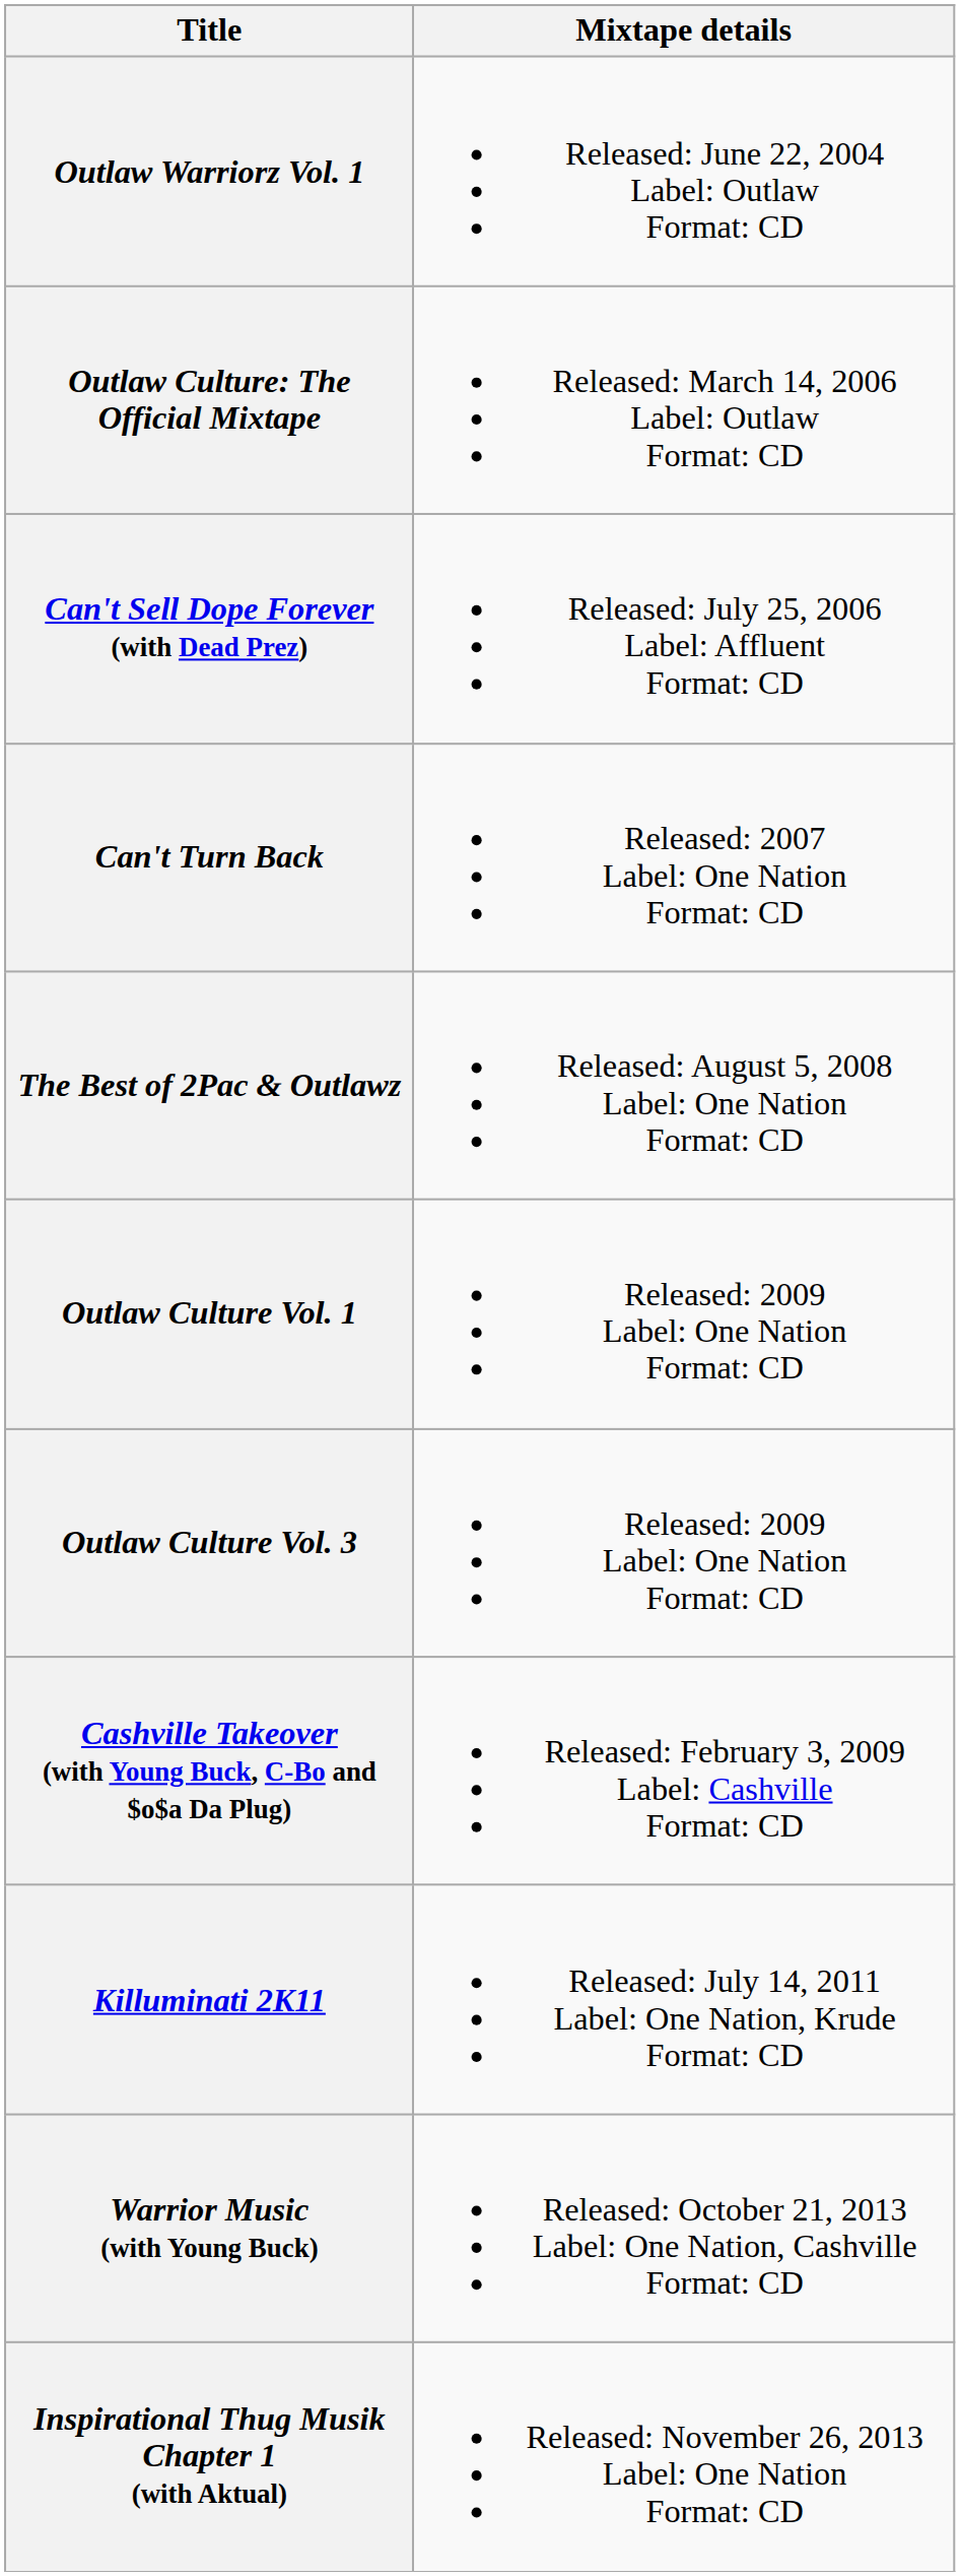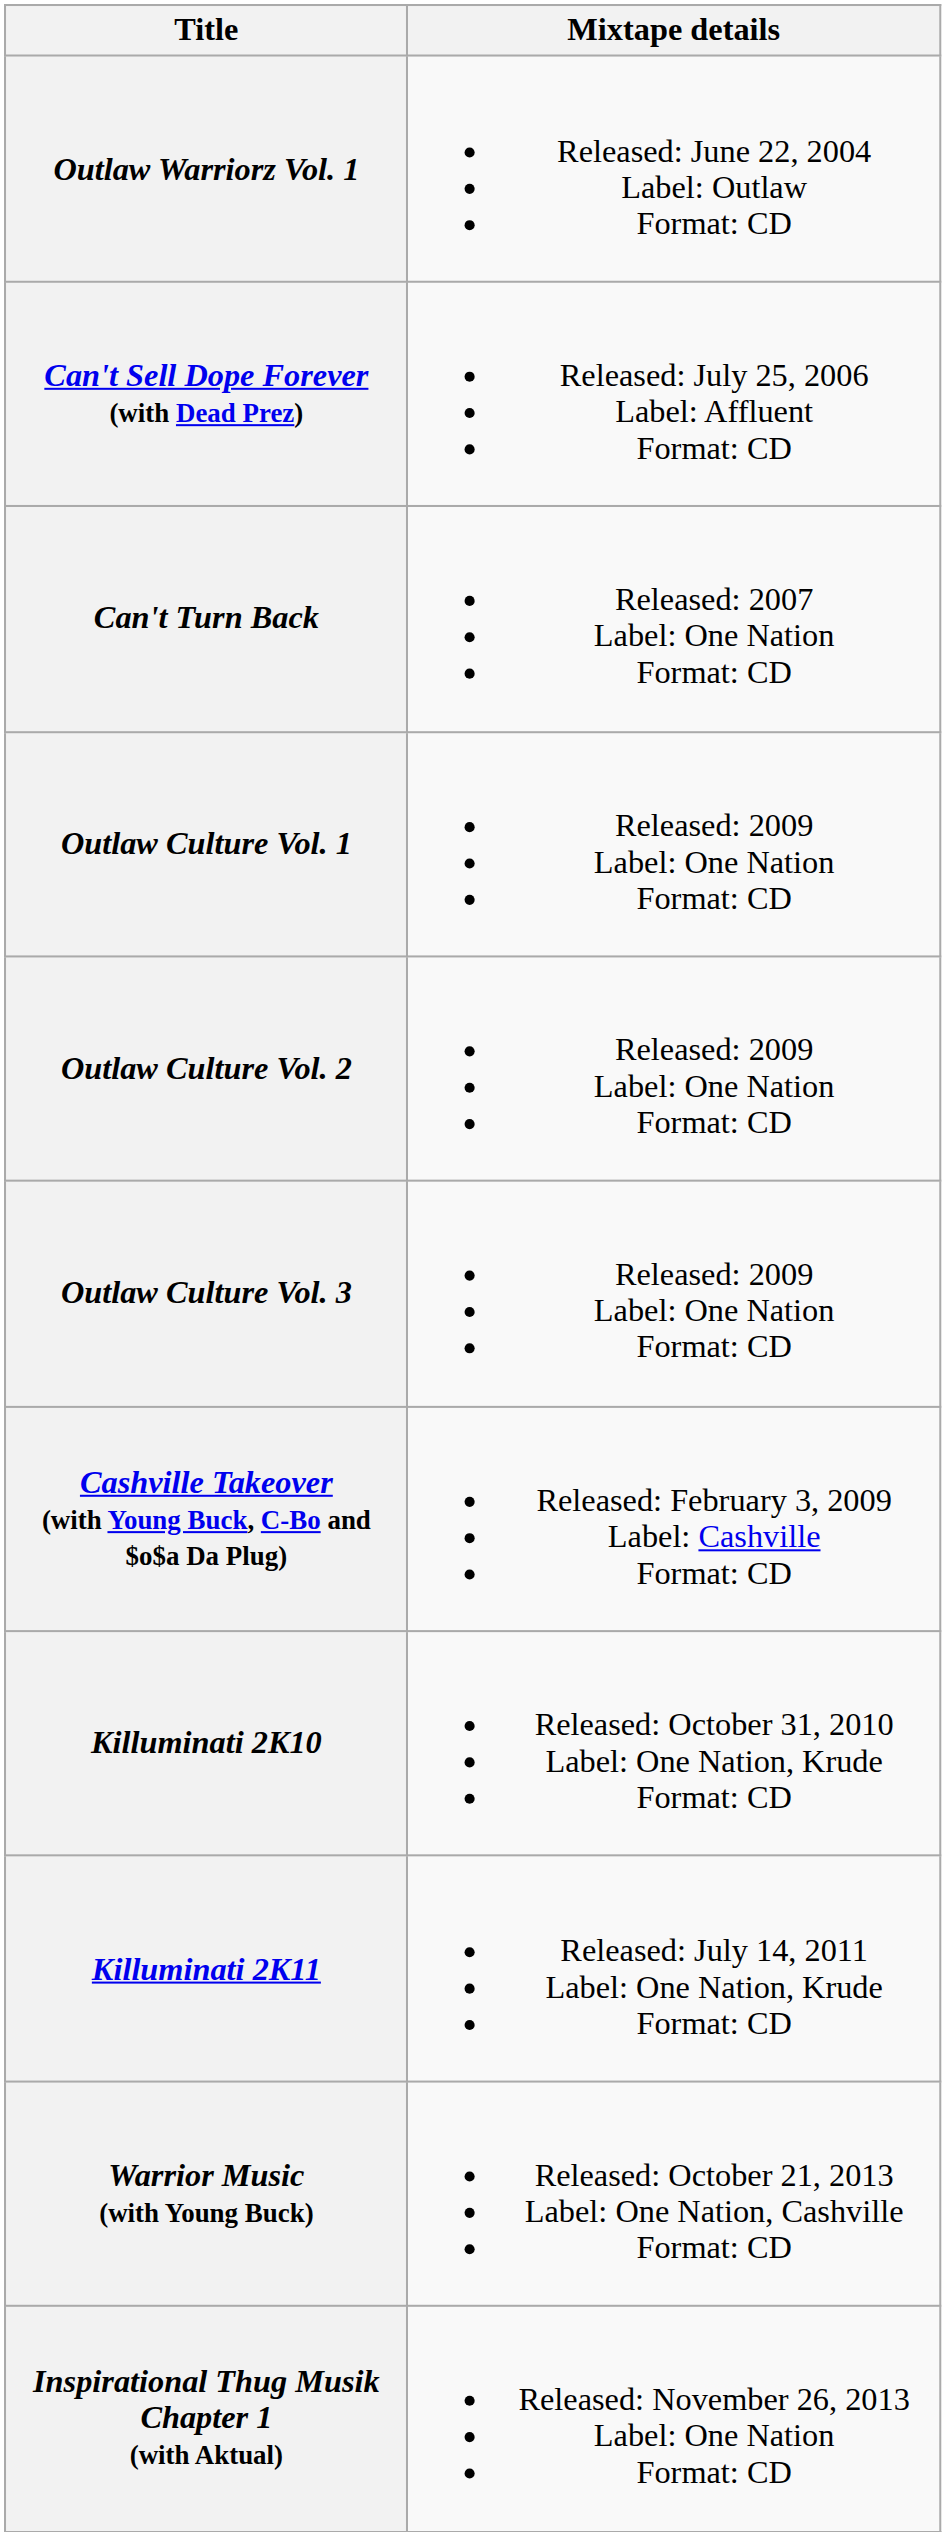 <table class="wikitable plainrowheaders" style="text-align:center;">
 <tr>
 <th scope="col" rowspan="1" style="width:12em;">Title</th>
 <th scope="col" rowspan="1" style="width:16em;">Mixtape details</th>
 </tr>
 <tr>
 <th scope="row"><em>Outlaw Warriorz Vol. 1</em></th>
 <td><br><ul><li>Released: June 22, 2004</li><li>Label: Outlaw</li><li>Format: CD</li></ul></td>
 </tr>
 <tr>
-<th scope="row"><em>Outlaw Culture: The Official Mixtape</em></th>
-<td><br><ul><li>Released: March 14, 2006</li><li>Label: Outlaw</li><li>Format: CD</li></ul></td>
-</tr>
-<tr>
 <th scope="row"><em><a href='#'>Can't Sell Dope Forever</a></em> <br><small>(with <a href='#'>Dead Prez</a>)</small></th>
 <td><br><ul><li>Released: July 25, 2006</li><li>Label: Affluent</li><li>Format: CD</li></ul></td>
 </tr>
 <tr>
 <th scope="row"><em>Can't Turn Back</em></th>
 <td><br><ul><li>Released: 2007</li><li>Label: One Nation</li><li>Format: CD</li></ul></td>
 </tr>
 <tr>
-<th scope="row"><em>The Best of 2Pac & Outlawz</em></th>
-<td><br><ul><li>Released: August 5, 2008</li><li>Label: One Nation</li><li>Format: CD</li></ul></td>
+<th scope="row"><em>Outlaw Culture Vol. 1</em></th>
+<td><br><ul><li>Released: 2009</li><li>Label: One Nation</li><li>Format: CD</li></ul></td>
 </tr>
 <tr>
-<th scope="row"><em>Outlaw Culture Vol. 1</em></th>
+<th scope="row"><em>Outlaw Culture Vol. 2</em></th>
 <td><br><ul><li>Released: 2009</li><li>Label: One Nation</li><li>Format: CD</li></ul></td>
 </tr>
 <tr>
 <th scope="row"><em>Outlaw Culture Vol. 3</em></th>
 <td><br><ul><li>Released: 2009</li><li>Label: One Nation</li><li>Format: CD</li></ul></td>
 </tr>
 <tr>
 <th scope="row"><em><a href='#'>Cashville Takeover</a></em> <br><small>(with <a href='#'>Young Buck</a>, <a href='#'>C-Bo</a> and $o$a Da Plug)</small></th>
 <td><br><ul><li>Released: February 3, 2009</li><li>Label: <a href='#'>Cashville</a></li><li>Format: CD</li></ul></td>
+</tr>
+<tr>
+<th scope="row"><em>Killuminati 2K10</em></th>
+<td><br><ul><li>Released: October 31, 2010</li><li>Label: One Nation, Krude</li><li>Format: CD</li></ul></td>
 </tr>
 <tr>
 <th scope="row"><em><a href='#'>Killuminati 2K11</a></em></th>
 <td><br><ul><li>Released: July 14, 2011</li><li>Label: One Nation, Krude</li><li>Format: CD</li></ul></td>
 </tr>
 <tr>
 <th scope="row"><em>Warrior Music</em> <br><small>(with Young Buck)</small></th>
 <td><br><ul><li>Released: October 21, 2013</li><li>Label: One Nation, Cashville</li><li>Format: CD</li></ul></td>
 </tr>
 <tr>
 <th scope="row"><em>Inspirational Thug Musik Chapter 1</em> <br><small>(with Aktual)</small></th>
 <td><br><ul><li>Released: November 26, 2013</li><li>Label: One Nation</li><li>Format: CD</li></ul></td>
 </tr>
 <tr>
 </tr>
 </table>
